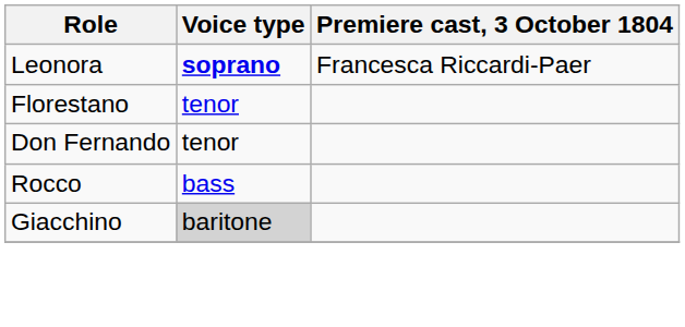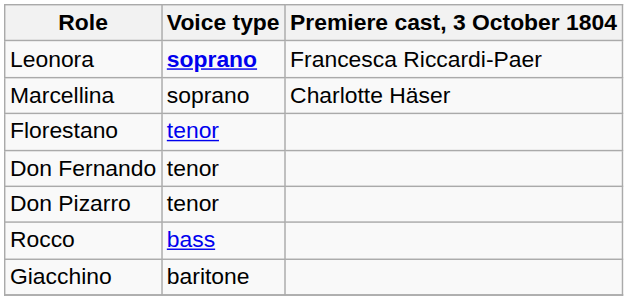 <table class="wikitable">
 <tr>
 <th>Role</th>
 <th>Voice type</th>
 <th>Premiere cast, 3 October 1804<br></th>
 </tr>
 <tr>
 <td>Leonora</td>
 <td><strong><a href='#'>soprano</a></strong></td>
 <td>Francesca Riccardi-Paer</td>
 </tr>
 <tr>
+<td>Marcellina</td>
+<td>soprano</td>
+<td>Charlotte Häser</td>
+</tr>
+<tr>
 <td>Florestano</td>
 <td><a href='#'>tenor</a></td>
 <td></td>
 </tr>
 <tr>
 <td>Don Fernando</td>
 <td>tenor</td>
 <td></td>
 </tr>
 <tr>
+<td>Don Pizarro</td>
+<td>tenor</td>
+<td></td>
+</tr>
+<tr>
 <td>Rocco</td>
 <td><a href='#'>bass</a></td>
 <td></td>
 </tr>
 <tr>
 <td>Giacchino</td>
-<td style="background: lightgrey;">baritone</td>
+<td>baritone</td>
 <td></td>
 </tr>
 <tr>
 </tr>
 </table>
